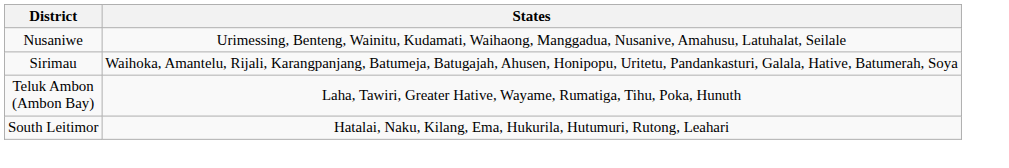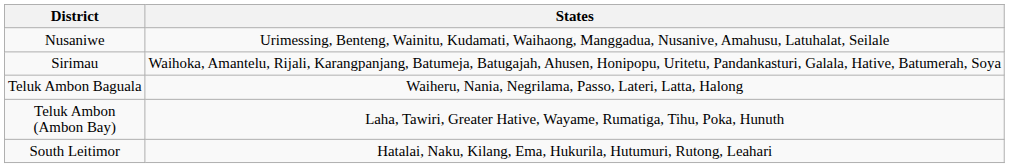 <table class="wikitable sortable" style="text-align: center">
 <tr>
 <th>District</th>
 <th>States</th>
 </tr>
 <tr>
 <td>Nusaniwe</td>
 <td>Urimessing, Benteng, Wainitu, Kudamati, Waihaong, Manggadua, Nusanive, Amahusu, Latuhalat, Seilale</td>
 </tr>
 <tr>
 <td>Sirimau</td>
 <td>Waihoka, Amantelu, Rijali, Karangpanjang, Batumeja, Batugajah, Ahusen, Honipopu, Uritetu, Pandankasturi, Galala, Hative, Batumerah, Soya</td>
 </tr>
 <tr>
+<td>Teluk Ambon Baguala</td>
+<td>Waiheru, Nania, Negrilama, Passo, Lateri, Latta, Halong</td>
+</tr>
+<tr>
 <td>Teluk Ambon <br>(Ambon Bay)</td>
 <td>Laha, Tawiri, Greater Hative, Wayame, Rumatiga, Tihu, Poka, Hunuth</td>
 </tr>
 <tr>
 <td>South Leitimor</td>
 <td>Hatalai, Naku, Kilang, Ema, Hukurila, Hutumuri, Rutong, Leahari</td>
 </tr>
 </table>
